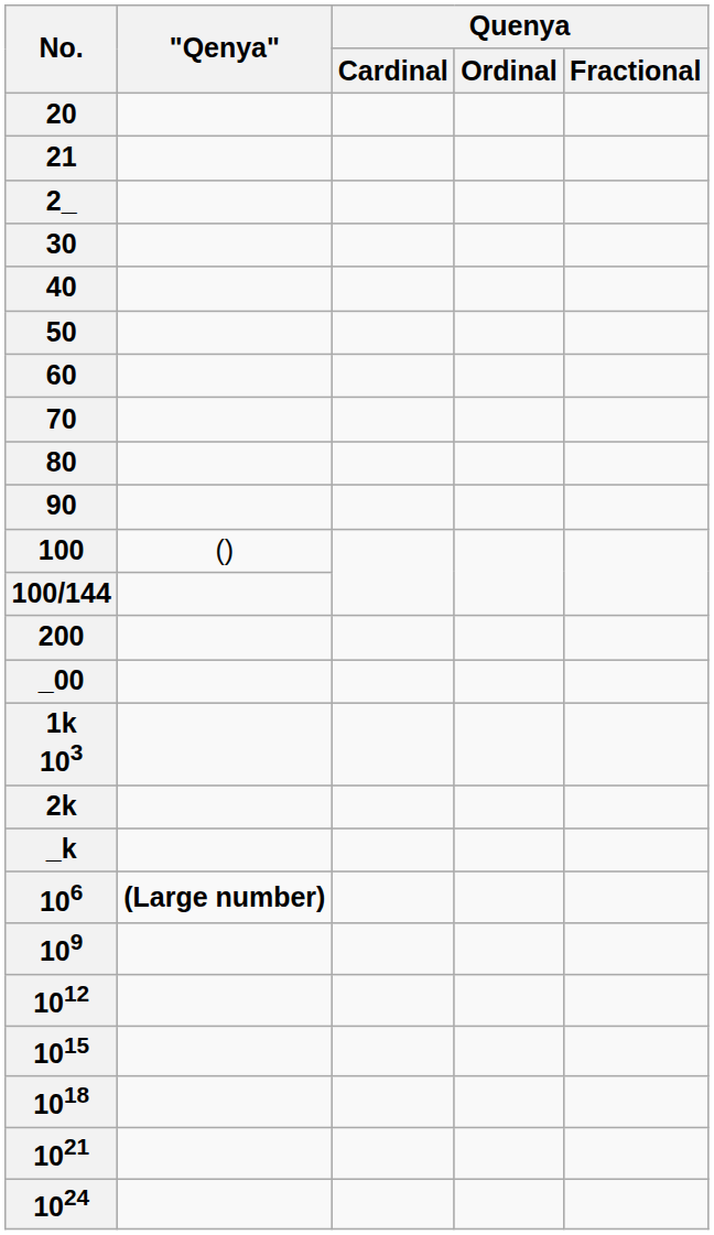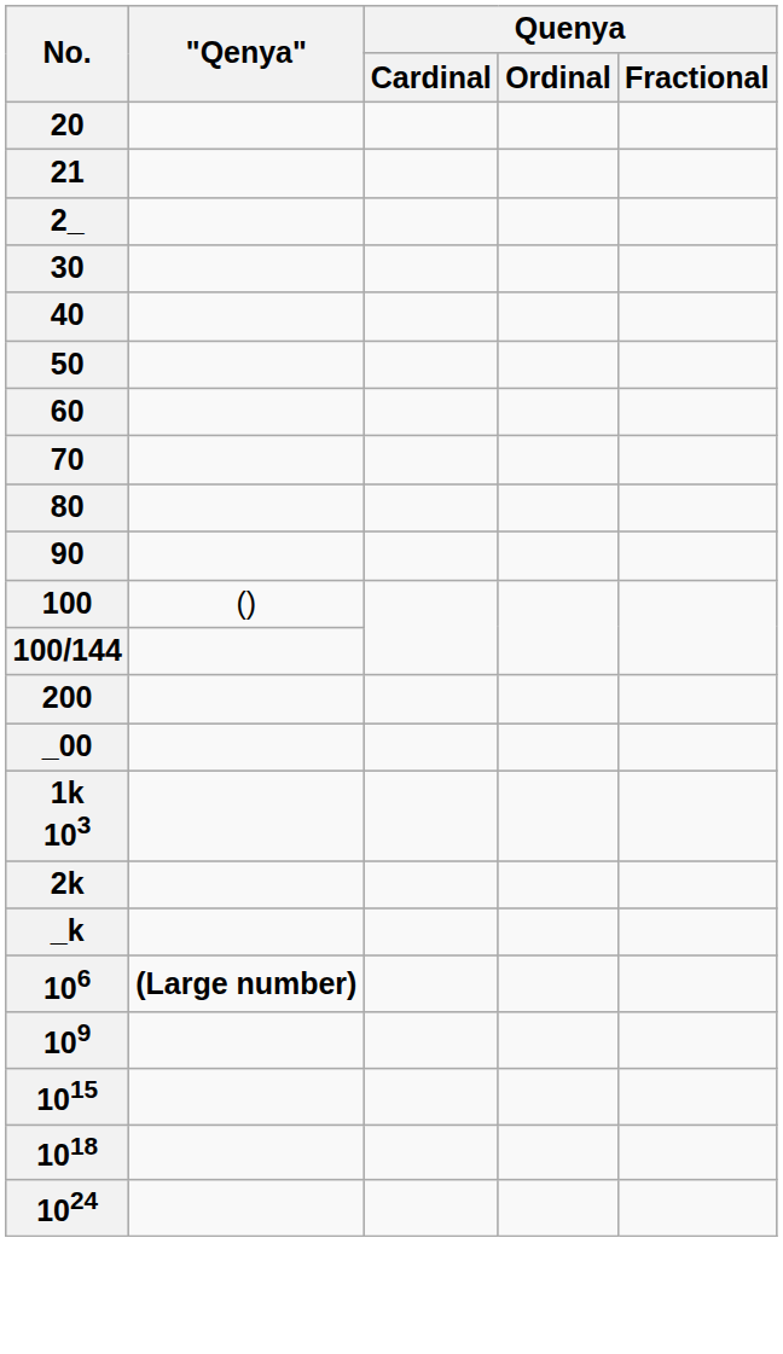 <table class="wikitable" style="text-align: center;">
 <tr>
 <th rowspan="2">No.</th>
 <th rowspan="2">"Qenya"</th>
 <th colspan="3">Quenya</th>
 </tr>
 <tr>
 <th>Cardinal</th>
 <th>Ordinal</th>
 <th>Fractional</th>
 </tr>
 <tr>
 <th>20</th>
 <td></td>
 <td></td>
 <td></td>
 <td></td>
 </tr>
 <tr>
 <th>21</th>
 <td></td>
 <td></td>
 <td></td>
 <td></td>
 </tr>
 <tr>
 <th>2_</th>
 <td></td>
 <td></td>
 <td></td>
 <td></td>
 </tr>
 <tr>
 <th>30</th>
 <td></td>
 <td></td>
 <td></td>
 <td></td>
 </tr>
 <tr>
 <th>40</th>
 <td></td>
 <td></td>
 <td></td>
 <td></td>
 </tr>
 <tr>
 <th>50</th>
 <td></td>
 <td></td>
 <td></td>
 <td></td>
 </tr>
 <tr>
 <th>60</th>
 <td></td>
 <td></td>
 <td></td>
 <td></td>
 </tr>
 <tr>
 <th>70</th>
 <td></td>
 <td></td>
 <td></td>
 <td></td>
 </tr>
 <tr>
 <th>80</th>
 <td></td>
 <td></td>
 <td></td>
 <td></td>
 </tr>
 <tr>
 <th>90</th>
 <td></td>
 <td></td>
 <td></td>
 <td></td>
 </tr>
 <tr>
 <th>100</th>
 <td> ()</td>
 <td rowspan="2"></td>
 <td rowspan="2"></td>
 <td rowspan="2"></td>
 </tr>
 <tr>
 <th>100/144</th>
 <td></td>
 </tr>
 <tr>
 <th>200</th>
 <td></td>
 <td></td>
 <td></td>
 <td></td>
 </tr>
 <tr>
 <th>_00</th>
 <td></td>
 <td></td>
 <td></td>
 <td></td>
 </tr>
 <tr>
 <th>1k<br>10<sup>3</sup></th>
 <td></td>
 <td></td>
 <td></td>
 <td></td>
 </tr>
 <tr>
 <th>2k</th>
 <td></td>
 <td></td>
 <td></td>
 <td></td>
 </tr>
 <tr>
 <th>_k</th>
 <td></td>
 <td></td>
 <td></td>
 <td></td>
 </tr>
 <tr>
 <th>10<sup>6</sup></th>
 <td><strong> (Large number)</strong></td>
 <td></td>
 <td></td>
 <td></td>
 </tr>
 <tr>
 <th>10<sup>9</sup></th>
 <td></td>
 <td></td>
 <td></td>
 <td></td>
 </tr>
 <tr>
-<th>10<sup>12</sup></th>
-<td></td>
-<td></td>
-<td></td>
-<td></td>
-</tr>
-<tr>
 <th>10<sup>15</sup></th>
 <td></td>
 <td></td>
 <td></td>
 <td></td>
 </tr>
 <tr>
 <th>10<sup>18</sup></th>
 <td></td>
 <td></td>
 <td></td>
 <td></td>
 </tr>
 <tr>
-<th>10<sup>21</sup></th>
-<td></td>
-<td></td>
-<td></td>
-<td></td>
-</tr>
-<tr>
 <th>10<sup>24</sup></th>
 <td></td>
 <td></td>
 <td></td>
 <td></td>
 </tr>
 </table>
